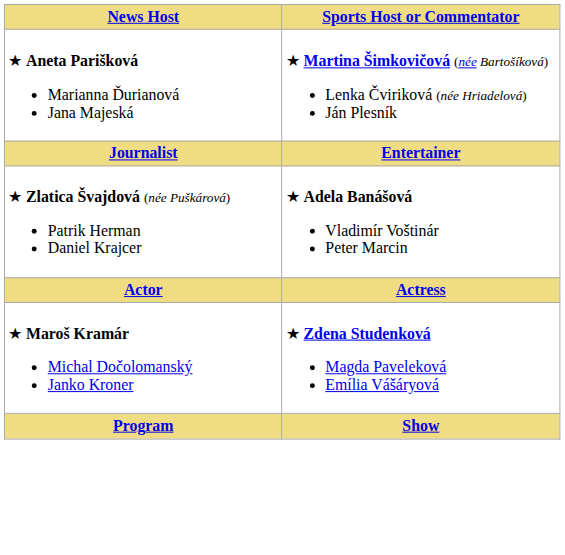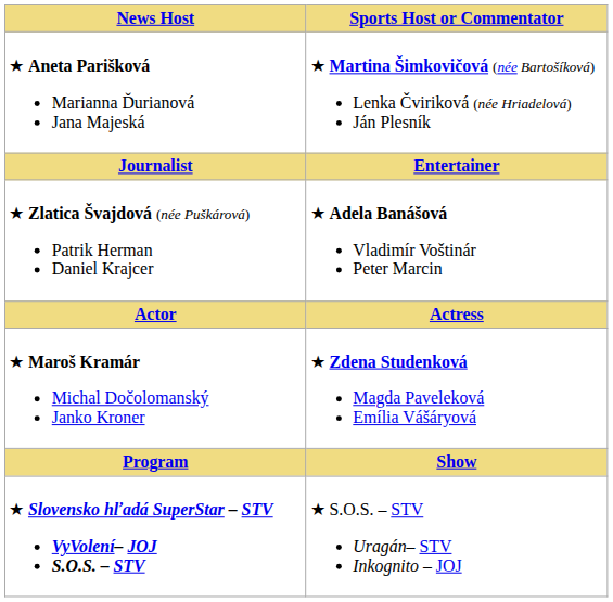 <table class=wikitable style="background:white">
 <tr>
 <th style=background:#F0DC82 width=273><a href='#'>News Host</a></th>
 <th style=background:#F0DC82 width=273><a href='#'>Sports Host or Commentator</a></th>
 </tr>
 <tr>
 <td scope=row valign=top><br>★ <strong>Aneta Parišková</strong><ul><li>Marianna Ďurianová</li><li>Jana Majeská</li></ul></td>
 <td scope=row valign=top><br>★ <strong><a href='#'>Martina Šimkovičová</a></strong> <small>(<em><a href='#'>née</a> Bartošíková</em>)</small><ul><li>Lenka Čviriková <small>(<em>née Hriadelová</em>)</small></li><li>Ján Plesník</li></ul></td>
 </tr>
 <tr>
 <th style=background:#F0DC82 width=273><a href='#'>Journalist</a></th>
 <th style=background:#F0DC82 width=273><a href='#'>Entertainer</a></th>
 </tr>
 <tr>
 <td scope=row valign=top><br>★ <strong>Zlatica Švajdová</strong> <small>(<em>née Puškárová</em>)</small><ul><li>Patrik Herman</li><li>Daniel Krajcer</li></ul></td>
 <td scope=row valign=top><br>★ <strong>Adela Banášová</strong><ul><li>Vladimír Voštinár</li><li>Peter Marcin</li></ul></td>
 </tr>
 <tr>
 <th style=background:#F0DC82 width=273><a href='#'>Actor</a></th>
 <th style=background:#F0DC82 width=273><a href='#'>Actress</a></th>
 </tr>
 <tr>
 <td scope=row valign=top><br>★ <strong>Maroš Kramár</strong><ul><li><a href='#'>Michal Dočolomanský</a></li><li><a href='#'>Janko Kroner</a></li></ul></td>
 <td scope=row valign=top><br>★ <strong><a href='#'>Zdena Studenková</a></strong><ul><li><a href='#'>Magda Paveleková</a></li><li><a href='#'>Emília Vášáryová</a></li></ul></td>
 </tr>
 <tr>
 <th style=background:#F0DC82 width=273><a href='#'>Program</a></th>
 <th style=background:#F0DC82 width=273><a href='#'>Show</a></th>
 </tr>
+<tr>
+<td scope=row valign=top><br>★ <strong><em><a href='#'>Slovensko hľadá SuperStar</a><em> – <a href='#'>STV</a><strong><ul><li></em><a href='#'>VyVolení</a><em>– <a href='#'>JOJ</a></li><li></em>S.O.S.<em> – <a href='#'>STV</a></li></ul></td>
+<td scope=row valign=top><br>★ </em></strong>S.O.S.</em> – <a href='#'>STV</a></strong><ul><li><em>Uragán</em>– <a href='#'>STV</a></li><li><em>Inkognito</em> – <a href='#'>JOJ</a></li></ul></td>
+</tr>
 </table>
